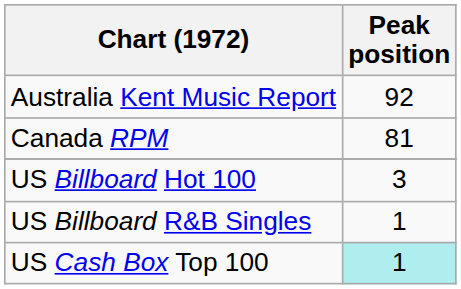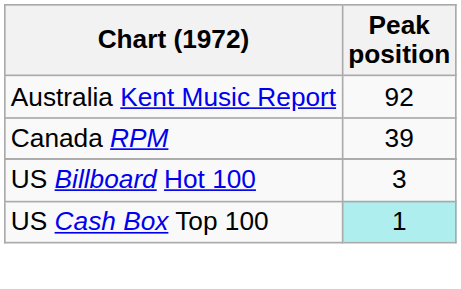 <table class="wikitable sortable">
 <tr>
 <th>Chart (1972)</th>
 <th>Peak<br>position</th>
 </tr>
 <tr>
 <td>Australia <a href='#'>Kent Music Report</a></td>
 <td style="text-align:center;">92</td>
 </tr>
 <tr>
 <td>Canada <a href='#'><em>RPM</em></a></td>
-<td style="text-align:center;">81</td>
+<td style="text-align:center;">39</td>
 </tr>
 <tr>
 </tr>
 <tr>
 <td>US <em><a href='#'>Billboard</a></em> <a href='#'>Hot 100</a></td>
 <td style="text-align:center;">3</td>
 </tr>
 <tr>
-<td>US <em>Billboard</em> <a href='#'>R&B Singles</a></td>
-<td style="text-align:center;">1</td>
-</tr>
-<tr>
 <td>US <a href='#'><em>Cash Box</em></a> Top 100</td>
 <td align="center" style="background: paleturquoise;">1</td>
 </tr>
 </table>
